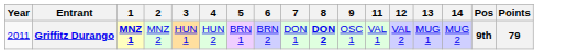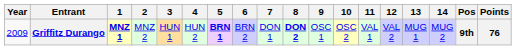 <table class="wikitable" style="text-align:center; font-size:85%">
 <tr>
 <th>Year</th>
 <th>Entrant</th>
 <th>1</th>
 <th>2</th>
 <th>3</th>
 <th>4</th>
 <th>5</th>
 <th>6</th>
 <th>7</th>
 <th>8</th>
 <th>9</th>
+<th>10</th>
 <th>11</th>
 <th>12</th>
 <th>13</th>
 <th>14</th>
 <th>Pos</th>
 <th>Points</th>
 </tr>
 <tr>
-<td><a href='#'>2011</a></td>
+<td><a href='#'>2009</a></td>
 <th nowrap><a href='#'>Griffitz Durango</a></th>
 <td style="background:#FFFFBF;"><strong><a href='#'>MNZ<br>1</a></strong><br></td>
 <td style="background:#DFFFDF;"><a href='#'>MNZ<br>2</a><br></td>
 <td style="background:#FFDF9F;"><a href='#'>HUN<br>1</a><br></td>
 <td style="background:#DFFFDF;"><a href='#'>HUN<br>2</a><br></td>
-<td style="background:#EFCFFF;"><a href='#'>BRN<br>1</a><br></td>
+<td style="background:#EFCFFF;"><strong><a href='#'>BRN<br>1</a><br></strong></td>
 <td style="background:#CFCFFF;"><a href='#'>BRN<br>2</a><br></td>
 <td style="background:#DFFFDF;"><a href='#'>DON<br>1</a><br></td>
 <td style="background:#DFFFDF;"><strong><a href='#'>DON<br>2</a><br></strong></td>
 <td style="background:#DFFFDF;"><a href='#'>OSC<br>1</a><br></td>
+<td style="background:#FFFFBF;"><a href='#'>OSC<br>2</a><br></td>
 <td style="background:#DFFFDF;"><a href='#'>VAL<br>1</a><br></td>
 <td style="background:#CFCFFF;"><a href='#'>VAL<br>2</a><br></td>
 <td style="background:#CFCFFF;"><a href='#'>MUG<br>1</a><br></td>
 <td style="background:#CFCFFF;"><a href='#'>MUG<br>2</a><br></td>
 <th>9th</th>
-<th>79</th>
+<th>76</th>
 </tr>
 </table>
